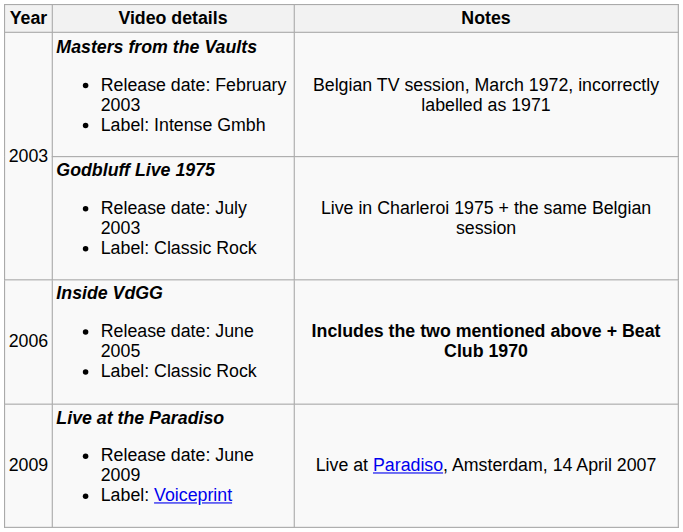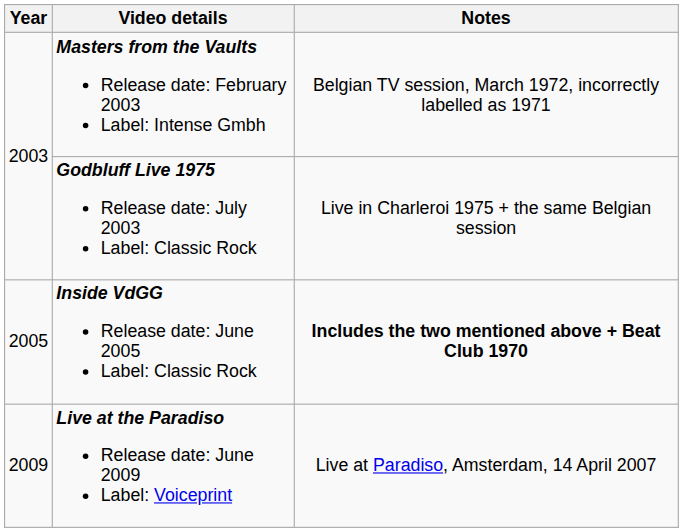 <table class="wikitable" style="text-align:center;">
 <tr>
 <th>Year</th>
 <th>Video details</th>
 <th>Notes</th>
 </tr>
 <tr>
 <td rowspan=2>2003</td>
 <td align="left"><strong><em>Masters from the Vaults</em></strong><br><ul><li>Release date: February 2003</li><li>Label: Intense Gmbh</li></ul></td>
 <td align="center">Belgian TV session, March 1972, incorrectly labelled as 1971</td>
 </tr>
 <tr>
 <td align="left"><strong><em>Godbluff Live 1975</em></strong><br><ul><li>Release date: July 2003</li><li>Label: Classic Rock</li></ul></td>
 <td align="center">Live in Charleroi 1975 + the same Belgian session</td>
 </tr>
 <tr>
-<td>2006</td>
+<td>2005</td>
 <td align="left"><strong><em>Inside VdGG</em></strong><br><ul><li>Release date: June 2005</li><li>Label: Classic Rock</li></ul></td>
 <td align="center"><strong>Includes the two mentioned above + Beat Club 1970</strong></td>
 </tr>
 <tr>
 <td>2009</td>
 <td align="left"><strong><em>Live at the Paradiso</em></strong><br><ul><li>Release date: June 2009</li><li>Label: <a href='#'>Voiceprint</a></li></ul></td>
 <td align="center">Live at <a href='#'>Paradiso</a>, Amsterdam, 14 April 2007</td>
 </tr>
 </table>
